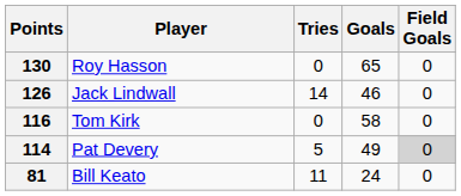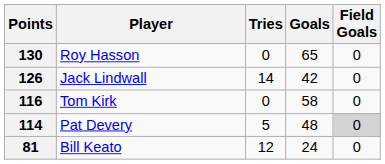 <table class="wikitable" style="text-align:left;">
 <tr>
 <th width=50>Points</th>
 <th width=200>Player</th>
 <th width=30>Tries</th>
 <th width=30>Goals</th>
 <th width=30>Field Goals</th>
 </tr>
 <tr>
 <th>130</th>
 <td> <a href='#'>Roy Hasson</a></td>
 <td align=center>0</td>
 <td align=center>65</td>
 <td align=center>0</td>
 </tr>
 <tr>
 <th>126</th>
 <td> <a href='#'>Jack Lindwall</a></td>
 <td align=center>14</td>
-<td align=center>46</td>
+<td align=center>42</td>
 <td align=center>0</td>
 </tr>
 <tr>
 <th>116</th>
 <td> <a href='#'>Tom Kirk</a></td>
 <td align=center>0</td>
 <td align=center>58</td>
 <td align=center>0</td>
 </tr>
 <tr>
 <th>114</th>
 <td> <a href='#'>Pat Devery</a></td>
 <td align=center>5</td>
-<td align=center>49</td>
+<td align=center>48</td>
 <td align=center style="background: lightgrey;">0</td>
 </tr>
 <tr>
 <th>81</th>
 <td> <a href='#'>Bill Keato</a></td>
-<td align=center>11</td>
+<td align=center>12</td>
 <td align=center>24</td>
 <td align=center>0</td>
 </tr>
 </table>
